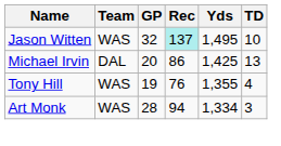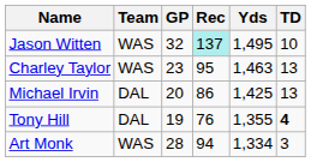 <table class="wikitable sortable">
 <tr>
 <th>Name</th>
 <th>Team</th>
 <th>GP</th>
 <th>Rec</th>
 <th>Yds</th>
 <th>TD</th>
 </tr>
 <tr>
 <td><a href='#'>Jason Witten</a></td>
 <td>WAS</td>
 <td>32</td>
 <td style="background: paleturquoise;">137</td>
 <td>1,495</td>
 <td>10</td>
 </tr>
 <tr>
+<td><a href='#'>Charley Taylor</a></td>
+<td>WAS</td>
+<td>23</td>
+<td>95</td>
+<td>1,463</td>
+<td>13</td>
+</tr>
+<tr>
 <td><a href='#'>Michael Irvin</a></td>
 <td>DAL</td>
 <td>20</td>
 <td>86</td>
 <td>1,425</td>
 <td>13</td>
 </tr>
 <tr>
 <td><a href='#'>Tony Hill</a></td>
-<td>WAS</td>
+<td>DAL</td>
 <td>19</td>
 <td>76</td>
 <td>1,355</td>
-<td>4</td>
+<td><strong>4</strong></td>
 </tr>
 <tr>
 <td><a href='#'>Art Monk</a></td>
 <td>WAS</td>
 <td>28</td>
 <td>94</td>
 <td>1,334</td>
 <td>3</td>
 </tr>
 </table>
